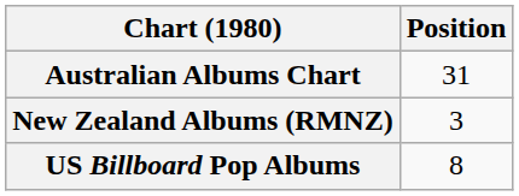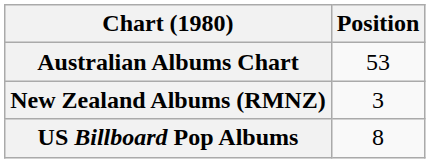 <table class="wikitable sortable plainrowheaders" style="text-align:center;">
 <tr>
 <th scope="col">Chart (1980)</th>
 <th scope="col">Position</th>
 </tr>
 <tr>
 <th scope="row">Australian Albums Chart</th>
-<td>31</td>
+<td>53</td>
 </tr>
 <tr>
 <th scope="row">New Zealand Albums (RMNZ)</th>
 <td>3</td>
 </tr>
 <tr>
 <th scope="row">US <em>Billboard</em> Pop Albums</th>
 <td>8</td>
 </tr>
 </table>
